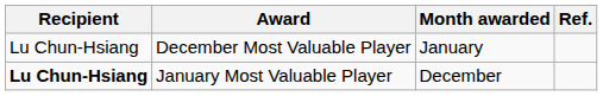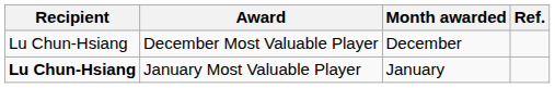 <table class="wikitable">
 <tr>
 <th>Recipient</th>
 <th>Award</th>
 <th>Month awarded</th>
 <th>Ref.</th>
 </tr>
 <tr>
 <td>Lu Chun-Hsiang</td>
 <td>December Most Valuable Player</td>
-<td>January</td>
+<td>December</td>
 <td></td>
 </tr>
 <tr>
 <td><strong>Lu Chun-Hsiang</strong></td>
 <td>January Most Valuable Player</td>
-<td>December</td>
+<td>January</td>
 <td></td>
 </tr>
 </table>
